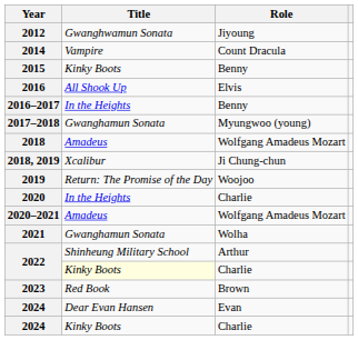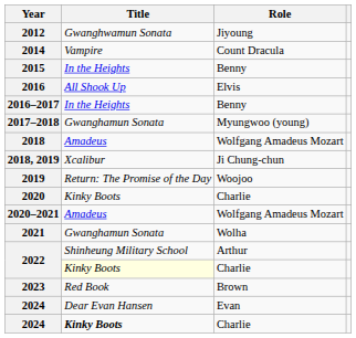 <table class="wikitable sortable plainrowheaders">
 <tr>
 <th scope="col">Year</th>
 <th scope="col">Title</th>
 <th scope="col">Role</th>
 <th scope="col" class="unsortable"></th>
 </tr>
 <tr>
 <th scope=row>2012</th>
 <td><em>Gwanghwamun Sonata</em></td>
 <td>Jiyoung</td>
 <td></td>
 </tr>
 <tr>
 <th scope=row>2014</th>
 <td><em>Vampire</em></td>
 <td>Count Dracula</td>
 <td></td>
 </tr>
 <tr>
 <th scope=row>2015</th>
-<td><em>Kinky Boots</em></td>
+<td><em><a href='#'>In the Heights</a></em></td>
 <td>Benny</td>
 <td></td>
 </tr>
 <tr>
 <th scope=row>2016</th>
 <td><em><a href='#'>All Shook Up</a></em></td>
 <td>Elvis</td>
 <td></td>
 </tr>
 <tr>
 <th scope=row>2016–2017</th>
 <td><em><a href='#'>In the Heights</a></em></td>
 <td>Benny</td>
 <td></td>
 </tr>
 <tr>
 <th scope=row>2017–2018</th>
 <td><em>Gwanghamun Sonata</em></td>
 <td>Myungwoo (young)</td>
 <td></td>
 </tr>
 <tr>
 <th scope=row>2018</th>
 <td><em><a href='#'>Amadeus</a></em></td>
 <td>Wolfgang Amadeus Mozart</td>
 <td></td>
 </tr>
 <tr>
 <th scope=row>2018, 2019</th>
 <td><em>Xcalibur</em></td>
 <td>Ji Chung-chun</td>
 <td></td>
 </tr>
 <tr>
 <th scope=row>2019</th>
 <td><em>Return: The Promise of the Day</em></td>
 <td>Woojoo</td>
 <td></td>
 </tr>
 <tr>
 <th scope=row>2020</th>
-<td><em><a href='#'>In the Heights</a></em></td>
+<td><em>Kinky Boots</em></td>
 <td>Charlie</td>
 <td></td>
 </tr>
 <tr>
 <th scope=row>2020–2021</th>
 <td><em><a href='#'>Amadeus</a></em></td>
 <td>Wolfgang Amadeus Mozart</td>
 <td></td>
 </tr>
 <tr>
 <th scope=row>2021</th>
 <td><em>Gwanghamun Sonata</em></td>
 <td>Wolha</td>
 <td></td>
 </tr>
 <tr>
 <th scope="row" rowspan=2>2022</th>
 <td><em>Shinheung Military School</em></td>
 <td>Arthur</td>
 <td></td>
 </tr>
 <tr>
 <td style="background: lightyellow;"><em>Kinky Boots</em></td>
 <td>Charlie</td>
 <td></td>
 </tr>
 <tr>
 <th scope="row">2023</th>
 <td><em>Red Book</em></td>
 <td>Brown</td>
 <td></td>
 </tr>
 <tr>
 <th scope=row>2024</th>
 <td><em>Dear Evan Hansen</em></td>
 <td>Evan</td>
 <td></td>
 </tr>
 <tr>
 <th scope=row>2024</th>
-<td><em>Kinky Boots</em></td>
+<td><strong><em>Kinky Boots</em></strong></td>
 <td>Charlie</td>
 <td></td>
 </tr>
 </table>
